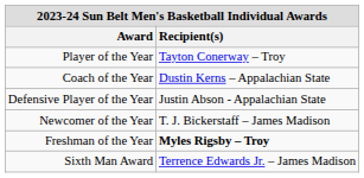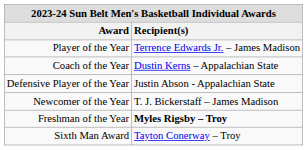 <table class="wikitable" style="white-space:nowrap; font-size:90%;">
 <tr>
 <td colspan="7" style="text-align:center; background:#ddd;"><strong>2023-24 Sun Belt Men's Basketball Individual Awards</strong></td>
 </tr>
 <tr>
 <th style="text-align:right;">Award</th>
 <th style="text-align:left;">Recipient(s)</th>
 </tr>
 <tr>
 <td style="text-align:right;">Player of the Year</td>
-<td style="text-align:left;"><a href='#'>Tayton Conerway</a> – Troy</td>
+<td style="text-align:left;"><a href='#'>Terrence Edwards Jr.</a> – James Madison</td>
 </tr>
 <tr>
 <td style="text-align:right;">Coach of the Year</td>
 <td style="text-align:left;"><a href='#'>Dustin Kerns</a> – Appalachian State</td>
 </tr>
 <tr>
 <td style="text-align:right;">Defensive Player of the Year</td>
 <td style="text-align:left;">Justin Abson - Appalachian State</td>
 </tr>
 <tr>
 <td style="text-align:right;">Newcomer of the Year</td>
 <td style="text-align:left;">T. J. Bickerstaff – James Madison</td>
 </tr>
 <tr>
 <td style="text-align:right;">Freshman of the Year</td>
 <td style="text-align:left;"><strong>Myles Rigsby – Troy</strong></td>
 </tr>
 <tr>
 <td style="text-align:right;">Sixth Man Award</td>
-<td style="text-align:left;"><a href='#'>Terrence Edwards Jr.</a> – James Madison</td>
+<td style="text-align:left;"><a href='#'>Tayton Conerway</a> – Troy</td>
 </tr>
 </table>
